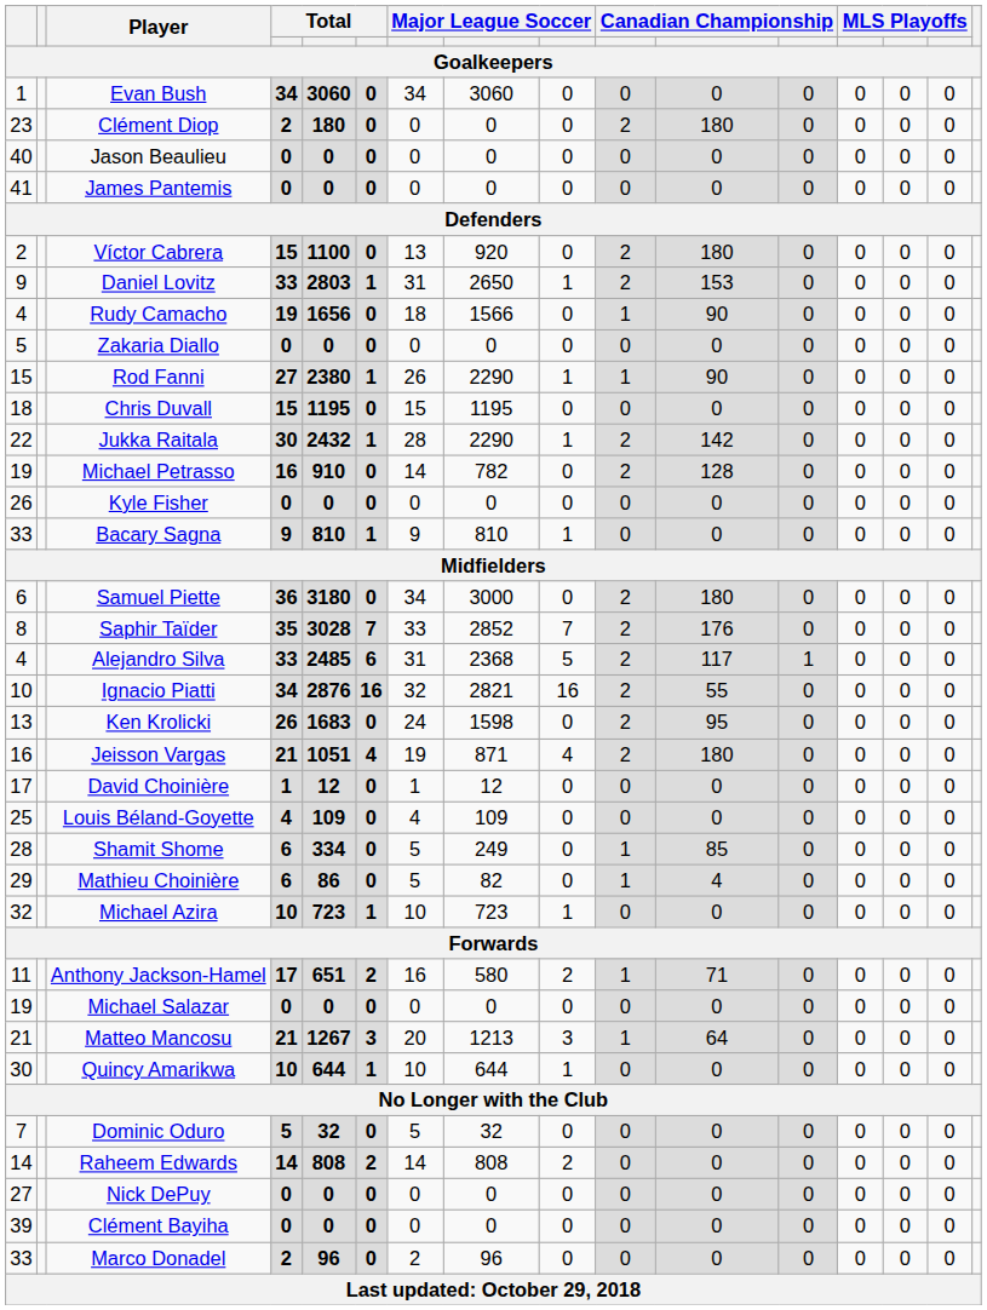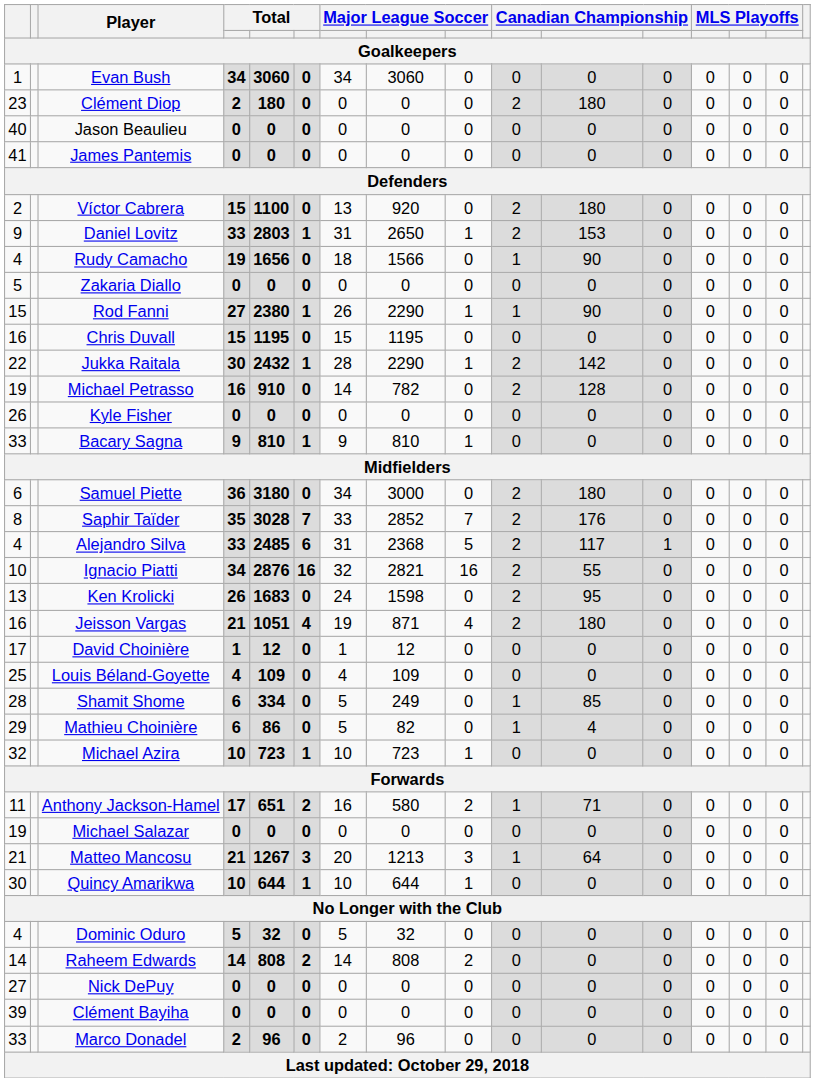 <table class="wikitable sortable alternance" Style="text-align:  center;font-size:95%">
 <tr>
 <th rowspan="2"></th>
 <th rowspan="2"></th>
 <th rowspan="2">Player</th>
 <th colspan="3">Total</th>
 <th colspan="3"><a href='#'>Major League Soccer</a></th>
 <th colspan="3"><a href='#'>Canadian Championship</a></th>
 <th colspan="3"><a href='#'>MLS Playoffs</a></th>
 <th rowspan="2"></th>
 </tr>
 <tr>
 <th></th>
 <th></th>
 <th></th>
 <th></th>
 <th></th>
 <th></th>
 <th></th>
 <th></th>
 <th></th>
 <th></th>
 <th></th>
 <th></th>
 </tr>
 <tr>
 <th colspan="16">Goalkeepers</th>
 </tr>
 <tr>
 <td>1</td>
 <td></td>
 <td><a href='#'>Evan Bush</a></td>
 <td style="background:#DCDCDC"><strong>34</strong> </td>
 <td style="background:#DCDCDC"><strong>3060</strong></td>
 <td style="background:#DCDCDC"><strong>0</strong> </td>
 <td>34 </td>
 <td>3060 </td>
 <td>0 </td>
 <td style="background:#DCDCDC">0 </td>
 <td style="background:#DCDCDC">0 </td>
 <td style="background:#DCDCDC">0 </td>
 <td>0 </td>
 <td>0 </td>
 <td>0 </td>
 <td></td>
 </tr>
 <tr>
 <td>23</td>
 <td></td>
 <td><a href='#'>Clément Diop</a></td>
 <td style="background:#DCDCDC"><strong>2</strong> </td>
 <td style="background:#DCDCDC"><strong>180</strong> </td>
 <td style="background:#DCDCDC"><strong>0</strong> </td>
 <td>0 </td>
 <td>0 </td>
 <td>0 </td>
 <td style="background:#DCDCDC">2 </td>
 <td style="background:#DCDCDC">180 </td>
 <td style="background:#DCDCDC">0 </td>
 <td>0 </td>
 <td>0 </td>
 <td>0 </td>
 <td></td>
 </tr>
 <tr>
 <td>40</td>
 <td></td>
 <td>Jason Beaulieu</td>
 <td style="background:#DCDCDC"><strong>0</strong> </td>
 <td style="background:#DCDCDC"><strong>0</strong> </td>
 <td style="background:#DCDCDC"><strong>0</strong> </td>
 <td>0 </td>
 <td>0 </td>
 <td>0 </td>
 <td style="background:#DCDCDC">0 </td>
 <td style="background:#DCDCDC">0 </td>
 <td style="background:#DCDCDC">0 </td>
 <td>0 </td>
 <td>0 </td>
 <td>0 </td>
 <td></td>
 </tr>
 <tr>
 <td>41</td>
 <td></td>
 <td><a href='#'>James Pantemis</a></td>
 <td style="background:#DCDCDC"><strong>0</strong> </td>
 <td style="background:#DCDCDC"><strong>0</strong> </td>
 <td style="background:#DCDCDC"><strong>0</strong> </td>
 <td>0 </td>
 <td>0 </td>
 <td>0 </td>
 <td style="background:#DCDCDC">0 </td>
 <td style="background:#DCDCDC">0 </td>
 <td style="background:#DCDCDC">0 </td>
 <td>0 </td>
 <td>0 </td>
 <td>0 </td>
 <td></td>
 </tr>
 <tr>
 <th colspan="16">Defenders</th>
 </tr>
 <tr>
 <td>2</td>
 <td></td>
 <td><a href='#'>Víctor Cabrera</a></td>
 <td style="background:#DCDCDC"><strong>15</strong></td>
 <td style="background:#DCDCDC"><strong>1100</strong></td>
 <td style="background:#DCDCDC"><strong>0</strong> </td>
 <td>13 </td>
 <td>920 </td>
 <td>0 </td>
 <td style="background:#DCDCDC">2 </td>
 <td style="background:#DCDCDC">180 </td>
 <td style="background:#DCDCDC">0 </td>
 <td>0 </td>
 <td>0 </td>
 <td>0 </td>
 <td></td>
 </tr>
 <tr>
 <td>9</td>
 <td></td>
 <td><a href='#'>Daniel Lovitz</a></td>
 <td style="background:#DCDCDC"><strong>33</strong> </td>
 <td style="background:#DCDCDC"><strong>2803</strong></td>
 <td style="background:#DCDCDC"><strong>1</strong> </td>
 <td>31 </td>
 <td>2650 </td>
 <td>1 </td>
 <td style="background:#DCDCDC">2 </td>
 <td style="background:#DCDCDC">153 </td>
 <td style="background:#DCDCDC">0 </td>
 <td>0 </td>
 <td>0 </td>
 <td>0 </td>
 <td></td>
 </tr>
 <tr>
 <td>4</td>
 <td></td>
 <td><a href='#'>Rudy Camacho</a></td>
 <td style="background:#DCDCDC"><strong>19</strong> </td>
 <td style="background:#DCDCDC"><strong>1656</strong> </td>
 <td style="background:#DCDCDC"><strong>0</strong> </td>
 <td>18 </td>
 <td>1566 </td>
 <td>0 </td>
 <td style="background:#DCDCDC">1 </td>
 <td style="background:#DCDCDC">90 </td>
 <td style="background:#DCDCDC">0 </td>
 <td>0 </td>
 <td>0 </td>
 <td>0 </td>
 <td></td>
 </tr>
 <tr>
 <td>5</td>
 <td></td>
 <td><a href='#'>Zakaria Diallo</a></td>
 <td style="background:#DCDCDC"><strong>0</strong> </td>
 <td style="background:#DCDCDC"><strong>0</strong> </td>
 <td style="background:#DCDCDC"><strong>0</strong> </td>
 <td>0 </td>
 <td>0 </td>
 <td>0 </td>
 <td style="background:#DCDCDC">0 </td>
 <td style="background:#DCDCDC">0 </td>
 <td style="background:#DCDCDC">0 </td>
 <td>0 </td>
 <td>0 </td>
 <td>0 </td>
 <td></td>
 </tr>
 <tr>
 <td>15</td>
 <td></td>
 <td><a href='#'>Rod Fanni</a></td>
 <td style="background:#DCDCDC"><strong>27</strong> </td>
 <td style="background:#DCDCDC"><strong>2380</strong></td>
 <td style="background:#DCDCDC"><strong>1</strong> </td>
 <td>26 </td>
 <td>2290</td>
 <td>1 </td>
 <td style="background:#DCDCDC">1 </td>
 <td style="background:#DCDCDC">90 </td>
 <td style="background:#DCDCDC">0 </td>
 <td>0 </td>
 <td>0 </td>
 <td>0 </td>
 <td></td>
 </tr>
 <tr>
-<td>18</td>
+<td>16</td>
 <td></td>
 <td><a href='#'>Chris Duvall</a></td>
 <td style="background:#DCDCDC"><strong>15</strong> </td>
 <td style="background:#DCDCDC"><strong>1195</strong> </td>
 <td style="background:#DCDCDC"><strong>0</strong> </td>
 <td>15 </td>
 <td>1195 </td>
 <td>0 </td>
 <td style="background:#DCDCDC">0 </td>
 <td style="background:#DCDCDC">0 </td>
 <td style="background:#DCDCDC">0 </td>
 <td>0 </td>
 <td>0 </td>
 <td>0 </td>
 <td></td>
 </tr>
 <tr>
 <td>22</td>
 <td></td>
 <td><a href='#'>Jukka Raitala</a></td>
 <td style="background:#DCDCDC"><strong>30</strong> </td>
 <td style="background:#DCDCDC"><strong>2432</strong></td>
 <td style="background:#DCDCDC"><strong>1</strong> </td>
 <td>28 </td>
 <td>2290 </td>
 <td>1 </td>
 <td style="background:#DCDCDC">2 </td>
 <td style="background:#DCDCDC">142 </td>
 <td style="background:#DCDCDC">0 </td>
 <td>0 </td>
 <td>0 </td>
 <td>0 </td>
 <td></td>
 </tr>
 <tr>
 <td>19</td>
 <td></td>
 <td><a href='#'>Michael Petrasso</a></td>
 <td style="background:#DCDCDC"><strong>16</strong> </td>
 <td style="background:#DCDCDC"><strong>910</strong> </td>
 <td style="background:#DCDCDC"><strong>0</strong> </td>
 <td>14 </td>
 <td>782 </td>
 <td>0 </td>
 <td style="background:#DCDCDC">2 </td>
 <td style="background:#DCDCDC">128 </td>
 <td style="background:#DCDCDC">0 </td>
 <td>0 </td>
 <td>0 </td>
 <td>0 </td>
 <td></td>
 </tr>
 <tr>
 <td>26</td>
 <td></td>
 <td><a href='#'>Kyle Fisher</a></td>
 <td style="background:#DCDCDC"><strong>0</strong> </td>
 <td style="background:#DCDCDC"><strong>0</strong> </td>
 <td style="background:#DCDCDC"><strong>0</strong> </td>
 <td>0 </td>
 <td>0 </td>
 <td>0 </td>
 <td style="background:#DCDCDC">0 </td>
 <td style="background:#DCDCDC">0 </td>
 <td style="background:#DCDCDC">0 </td>
 <td>0 </td>
 <td>0 </td>
 <td>0 </td>
 <td></td>
 </tr>
 <tr>
 <td>33</td>
 <td></td>
 <td><a href='#'>Bacary Sagna</a></td>
 <td style="background:#DCDCDC"><strong>9</strong> </td>
 <td style="background:#DCDCDC"><strong>810</strong> </td>
 <td style="background:#DCDCDC"><strong>1</strong> </td>
 <td>9 </td>
 <td>810 </td>
 <td>1 </td>
 <td style="background:#DCDCDC">0 </td>
 <td style="background:#DCDCDC">0 </td>
 <td style="background:#DCDCDC">0 </td>
 <td>0 </td>
 <td>0 </td>
 <td>0 </td>
 <td></td>
 </tr>
 <tr>
 <th colspan="16">Midfielders</th>
 </tr>
 <tr>
 <td>6</td>
 <td></td>
 <td><a href='#'>Samuel Piette</a></td>
 <td style="background:#DCDCDC"><strong>36</strong> </td>
 <td style="background:#DCDCDC"><strong>3180</strong></td>
 <td style="background:#DCDCDC"><strong>0</strong> </td>
 <td>34 </td>
 <td>3000 </td>
 <td>0 </td>
 <td style="background:#DCDCDC">2 </td>
 <td style="background:#DCDCDC">180 </td>
 <td style="background:#DCDCDC">0 </td>
 <td>0 </td>
 <td>0 </td>
 <td>0 </td>
 <td></td>
 </tr>
 <tr>
 <td>8</td>
 <td></td>
 <td><a href='#'>Saphir Taïder</a></td>
 <td style="background:#DCDCDC"><strong>35</strong> </td>
 <td style="background:#DCDCDC"><strong>3028</strong> </td>
 <td style="background:#DCDCDC"><strong>7</strong> </td>
 <td>33 </td>
 <td>2852 </td>
 <td>7 </td>
 <td style="background:#DCDCDC">2 </td>
 <td style="background:#DCDCDC">176 </td>
 <td style="background:#DCDCDC">0 </td>
 <td>0 </td>
 <td>0 </td>
 <td>0 </td>
 <td></td>
 </tr>
 <tr>
 <td>4</td>
 <td></td>
 <td><a href='#'>Alejandro Silva</a></td>
 <td style="background:#DCDCDC"><strong>33</strong> </td>
 <td style="background:#DCDCDC"><strong>2485</strong> </td>
 <td style="background:#DCDCDC"><strong>6</strong> </td>
 <td>31 </td>
 <td>2368 </td>
 <td>5 </td>
 <td style="background:#DCDCDC">2 </td>
 <td style="background:#DCDCDC">117 </td>
 <td style="background:#DCDCDC">1 </td>
 <td>0 </td>
 <td>0 </td>
 <td>0 </td>
 <td></td>
 </tr>
 <tr>
 <td>10</td>
 <td></td>
 <td><a href='#'>Ignacio Piatti</a></td>
 <td style="background:#DCDCDC"><strong>34</strong> </td>
 <td style="background:#DCDCDC"><strong>2876</strong> </td>
 <td style="background:#DCDCDC"><strong>16</strong> </td>
 <td>32 </td>
 <td>2821 </td>
 <td>16 </td>
 <td style="background:#DCDCDC">2 </td>
 <td style="background:#DCDCDC">55 </td>
 <td style="background:#DCDCDC">0 </td>
 <td>0 </td>
 <td>0 </td>
 <td>0 </td>
 <td></td>
 </tr>
 <tr>
 <td>13</td>
 <td></td>
 <td><a href='#'>Ken Krolicki</a></td>
 <td style="background:#DCDCDC"><strong>26</strong> </td>
 <td style="background:#DCDCDC"><strong>1683</strong> </td>
 <td style="background:#DCDCDC"><strong>0</strong> </td>
 <td>24 </td>
 <td>1598 </td>
 <td>0 </td>
 <td style="background:#DCDCDC">2 </td>
 <td style="background:#DCDCDC">95 </td>
 <td style="background:#DCDCDC">0 </td>
 <td>0 </td>
 <td>0 </td>
 <td>0 </td>
 <td></td>
 </tr>
 <tr>
 <td>16</td>
 <td></td>
 <td><a href='#'>Jeisson Vargas</a></td>
 <td style="background:#DCDCDC"><strong>21</strong> </td>
 <td style="background:#DCDCDC"><strong>1051</strong> </td>
 <td style="background:#DCDCDC"><strong>4</strong> </td>
 <td>19 </td>
 <td>871 </td>
 <td>4 </td>
 <td style="background:#DCDCDC">2 </td>
 <td style="background:#DCDCDC">180 </td>
 <td style="background:#DCDCDC">0 </td>
 <td>0 </td>
 <td>0 </td>
 <td>0 </td>
 <td></td>
 </tr>
 <tr>
 <td>17</td>
 <td></td>
 <td><a href='#'>David Choinière</a></td>
 <td style="background:#DCDCDC"><strong>1</strong> </td>
 <td style="background:#DCDCDC"><strong>12</strong> </td>
 <td style="background:#DCDCDC"><strong>0</strong> </td>
 <td>1 </td>
 <td>12 </td>
 <td>0 </td>
 <td style="background:#DCDCDC">0 </td>
 <td style="background:#DCDCDC">0 </td>
 <td style="background:#DCDCDC">0 </td>
 <td>0 </td>
 <td>0 </td>
 <td>0 </td>
 <td></td>
 </tr>
 <tr>
 <td>25</td>
 <td></td>
 <td><a href='#'>Louis Béland-Goyette</a></td>
 <td style="background:#DCDCDC"><strong>4</strong> </td>
 <td style="background:#DCDCDC"><strong>109</strong> </td>
 <td style="background:#DCDCDC"><strong>0</strong> </td>
 <td>4 </td>
 <td>109 </td>
 <td>0 </td>
 <td style="background:#DCDCDC">0 </td>
 <td style="background:#DCDCDC">0 </td>
 <td style="background:#DCDCDC">0 </td>
 <td>0 </td>
 <td>0 </td>
 <td>0 </td>
 <td></td>
 </tr>
 <tr>
 <td>28</td>
 <td></td>
 <td><a href='#'>Shamit Shome</a></td>
 <td style="background:#DCDCDC"><strong>6</strong> </td>
 <td style="background:#DCDCDC"><strong>334</strong> </td>
 <td style="background:#DCDCDC"><strong>0</strong> </td>
 <td>5 </td>
 <td>249 </td>
 <td>0 </td>
 <td style="background:#DCDCDC">1 </td>
 <td style="background:#DCDCDC">85 </td>
 <td style="background:#DCDCDC">0 </td>
 <td>0 </td>
 <td>0 </td>
 <td>0 </td>
 <td></td>
 </tr>
 <tr>
 <td>29</td>
 <td></td>
 <td><a href='#'>Mathieu Choinière</a></td>
 <td style="background:#DCDCDC"><strong>6</strong> </td>
 <td style="background:#DCDCDC"><strong>86</strong> </td>
 <td style="background:#DCDCDC"><strong>0</strong> </td>
 <td>5 </td>
 <td>82 </td>
 <td>0 </td>
 <td style="background:#DCDCDC">1 </td>
 <td style="background:#DCDCDC">4 </td>
 <td style="background:#DCDCDC">0 </td>
 <td>0 </td>
 <td>0 </td>
 <td>0 </td>
 <td></td>
 </tr>
 <tr>
 <td>32</td>
 <td></td>
 <td><a href='#'>Michael Azira</a></td>
 <td style="background:#DCDCDC"><strong>10</strong> </td>
 <td style="background:#DCDCDC"><strong>723</strong> </td>
 <td style="background:#DCDCDC"><strong>1</strong> </td>
 <td>10 </td>
 <td>723 </td>
 <td>1 </td>
 <td style="background:#DCDCDC">0 </td>
 <td style="background:#DCDCDC">0 </td>
 <td style="background:#DCDCDC">0 </td>
 <td>0 </td>
 <td>0 </td>
 <td>0 </td>
 <td></td>
 </tr>
 <tr>
 <th colspan="16">Forwards</th>
 </tr>
 <tr>
 <td>11</td>
 <td></td>
 <td><a href='#'>Anthony Jackson-Hamel</a></td>
 <td style="background:#DCDCDC"><strong>17</strong> </td>
 <td style="background:#DCDCDC"><strong>651</strong> </td>
 <td style="background:#DCDCDC"><strong>2</strong> </td>
 <td>16 </td>
 <td>580 </td>
 <td>2 </td>
 <td style="background:#DCDCDC">1 </td>
 <td style="background:#DCDCDC">71 </td>
 <td style="background:#DCDCDC">0 </td>
 <td>0 </td>
 <td>0 </td>
 <td>0 </td>
 <td></td>
 </tr>
 <tr>
 <td>19</td>
 <td></td>
 <td><a href='#'>Michael Salazar</a></td>
 <td style="background:#DCDCDC"><strong>0</strong> </td>
 <td style="background:#DCDCDC"><strong>0</strong> </td>
 <td style="background:#DCDCDC"><strong>0</strong> </td>
 <td>0 </td>
 <td>0 </td>
 <td>0 </td>
 <td style="background:#DCDCDC">0 </td>
 <td style="background:#DCDCDC">0 </td>
 <td style="background:#DCDCDC">0 </td>
 <td>0 </td>
 <td>0 </td>
 <td>0 </td>
 <td></td>
 </tr>
 <tr>
 <td>21</td>
 <td></td>
 <td><a href='#'>Matteo Mancosu</a></td>
 <td style="background:#DCDCDC"><strong>21</strong> </td>
 <td style="background:#DCDCDC"><strong>1267</strong> </td>
 <td style="background:#DCDCDC"><strong>3</strong> </td>
 <td>20 </td>
 <td>1213 </td>
 <td>3 </td>
 <td style="background:#DCDCDC">1 </td>
 <td style="background:#DCDCDC">64 </td>
 <td style="background:#DCDCDC">0 </td>
 <td>0 </td>
 <td>0 </td>
 <td>0 </td>
 <td></td>
 </tr>
 <tr>
 <td>30</td>
 <td></td>
 <td><a href='#'>Quincy Amarikwa</a></td>
 <td style="background:#DCDCDC"><strong>10</strong> </td>
 <td style="background:#DCDCDC"><strong>644</strong> </td>
 <td style="background:#DCDCDC"><strong>1</strong> </td>
 <td>10 </td>
 <td>644 </td>
 <td>1 </td>
 <td style="background:#DCDCDC">0 </td>
 <td style="background:#DCDCDC">0 </td>
 <td style="background:#DCDCDC">0 </td>
 <td>0 </td>
 <td>0 </td>
 <td>0 </td>
 <td></td>
 </tr>
 <tr>
 <th colspan="16">No Longer with the Club</th>
 </tr>
 <tr>
-<td>7</td>
+<td>4</td>
 <td></td>
 <td><a href='#'>Dominic Oduro</a></td>
 <td style="background:#DCDCDC"><strong>5</strong> </td>
 <td style="background:#DCDCDC"><strong>32</strong> </td>
 <td style="background:#DCDCDC"><strong>0</strong> </td>
 <td>5 </td>
 <td>32 </td>
 <td>0 </td>
 <td style="background:#DCDCDC">0 </td>
 <td style="background:#DCDCDC">0 </td>
 <td style="background:#DCDCDC">0 </td>
 <td>0 </td>
 <td>0 </td>
 <td>0 </td>
 <td></td>
 </tr>
 <tr>
 <td>14</td>
 <td></td>
 <td><a href='#'>Raheem Edwards</a></td>
 <td style="background:#DCDCDC"><strong>14</strong> </td>
 <td style="background:#DCDCDC"><strong>808</strong> </td>
 <td style="background:#DCDCDC"><strong>2</strong> </td>
 <td>14 </td>
 <td>808 </td>
 <td>2 </td>
 <td style="background:#DCDCDC">0 </td>
 <td style="background:#DCDCDC">0 </td>
 <td style="background:#DCDCDC">0 </td>
 <td>0 </td>
 <td>0 </td>
 <td>0 </td>
 <td></td>
 </tr>
 <tr>
 <td>27</td>
 <td></td>
 <td><a href='#'>Nick DePuy</a></td>
 <td style="background:#DCDCDC"><strong>0</strong> </td>
 <td style="background:#DCDCDC"><strong>0</strong> </td>
 <td style="background:#DCDCDC"><strong>0</strong> </td>
 <td>0 </td>
 <td>0 </td>
 <td>0 </td>
 <td style="background:#DCDCDC">0 </td>
 <td style="background:#DCDCDC">0 </td>
 <td style="background:#DCDCDC">0 </td>
 <td>0 </td>
 <td>0 </td>
 <td>0 </td>
 <td></td>
 </tr>
 <tr>
 <td>39</td>
 <td></td>
 <td><a href='#'>Clément Bayiha</a></td>
 <td style="background:#DCDCDC"><strong>0</strong> </td>
 <td style="background:#DCDCDC"><strong>0</strong> </td>
 <td style="background:#DCDCDC"><strong>0</strong> </td>
 <td>0 </td>
 <td>0 </td>
 <td>0 </td>
 <td style="background:#DCDCDC">0 </td>
 <td style="background:#DCDCDC">0 </td>
 <td style="background:#DCDCDC">0 </td>
 <td>0 </td>
 <td>0 </td>
 <td>0 </td>
 <td></td>
 </tr>
 <tr>
 <td>33</td>
 <td></td>
 <td><a href='#'>Marco Donadel</a></td>
 <td style="background:#DCDCDC"><strong>2</strong> </td>
 <td style="background:#DCDCDC"><strong>96</strong> </td>
 <td style="background:#DCDCDC"><strong>0</strong> </td>
 <td>2 </td>
 <td>96 </td>
 <td>0 </td>
 <td style="background:#DCDCDC">0 </td>
 <td style="background:#DCDCDC">0 </td>
 <td style="background:#DCDCDC">0 </td>
 <td>0 </td>
 <td>0 </td>
 <td>0 </td>
 <td></td>
 </tr>
 <tr>
 <th colspan="16">Last updated: October 29, 2018</th>
 </tr>
 </table>
